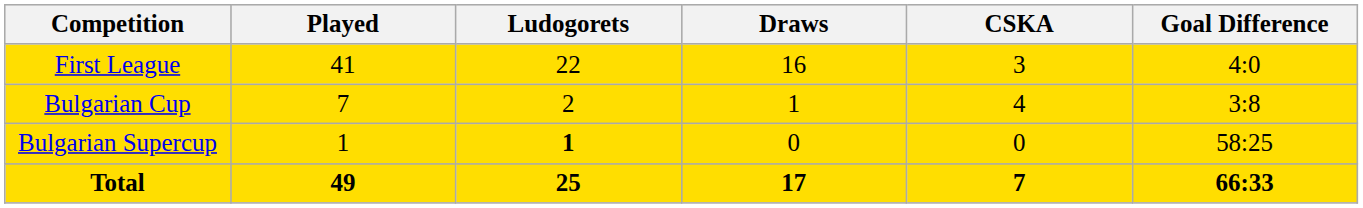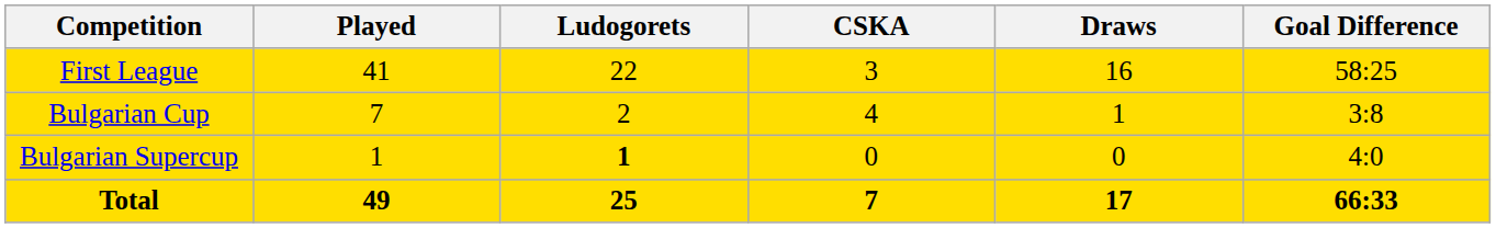 <table class=wikitable>
 <tr>
 <th width=15%>Competition</th>
 <th width=15%>Played</th>
 <th width=15%>Ludogorets</th>
+<th width=15%>CSKA</th>
 <th width=15%>Draws</th>
-<th width=15%>CSKA</th>
 <th width=15%>Goal Difference</th>
 </tr>
 <tr align=center bgcolor=#FFDE00>
 <td><a href='#'>First League</a></td>
 <td>41</td>
 <td>22</td>
+<td>3</td>
 <td>16</td>
-<td>3</td>
-<td>4:0</td>
+<td>58:25</td>
 </tr>
 <tr align=center bgcolor=#FFDE00>
 <td><a href='#'>Bulgarian Cup</a></td>
 <td>7</td>
 <td>2</td>
+<td>4</td>
 <td>1</td>
-<td>4</td>
 <td>3:8</td>
 </tr>
 <tr align=center bgcolor=#FFDE00>
 <td><a href='#'>Bulgarian Supercup</a></td>
 <td>1</td>
 <td><strong>1</strong></td>
 <td>0</td>
 <td>0</td>
-<td>58:25</td>
+<td>4:0</td>
 </tr>
 <tr align=center bgcolor=#FFDE00>
 <td><strong>Total</strong></td>
 <td><strong>49</strong></td>
 <td><strong>25</strong></td>
+<td><strong>7</strong></td>
 <td><strong>17</strong></td>
-<td><strong>7</strong></td>
 <td><strong>66:33</strong></td>
 </tr>
 </table>
